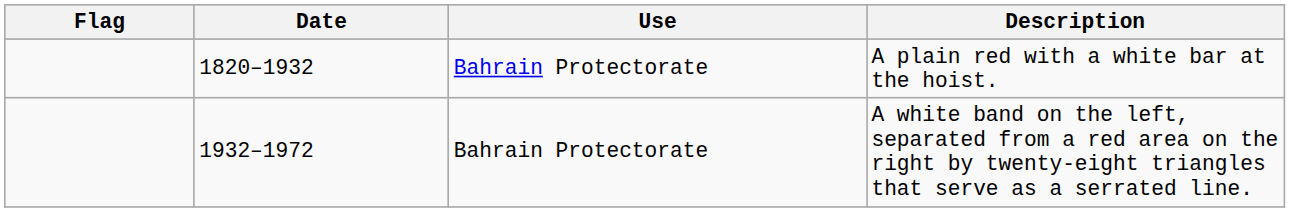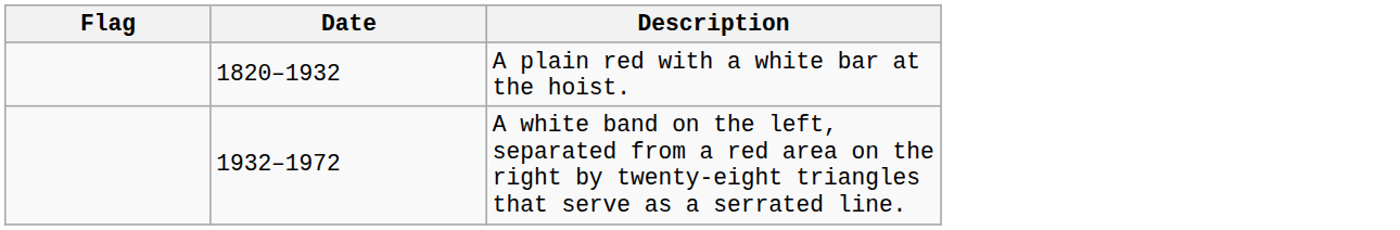 <table class="wikitable">
 <tr style="background:#efefef;">
 <th style="width:110px;">Flag</th>
 <th style="width:150px;">Date</th>
-<th style="width:250px;">Use</th>
 <th style="width:250px;">Description</th>
 </tr>
 <tr>
 <td></td>
 <td>1820–1932</td>
-<td><a href='#'>Bahrain</a> Protectorate</td>
 <td>A plain red with a white bar at the hoist.</td>
 </tr>
 <tr>
 <td></td>
 <td>1932–1972</td>
-<td>Bahrain Protectorate</td>
 <td>A white band on the left, separated from a red area on the right by twenty-eight triangles that serve as a serrated line.</td>
 </tr>
 </table>
